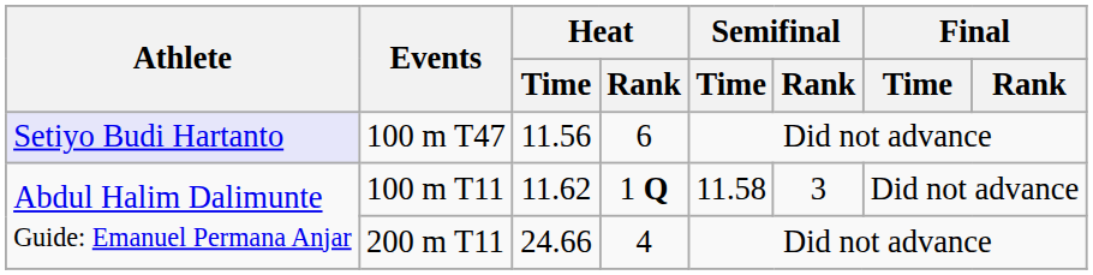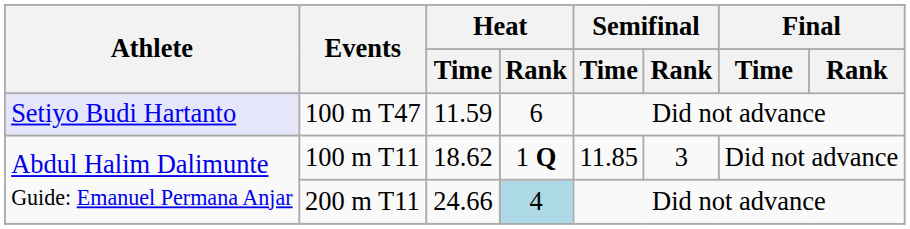 <table class=wikitable style="text-align: center; font-size:90%">
 <tr>
 <th rowspan="2">Athlete</th>
 <th rowspan="2">Events</th>
 <th colspan="2">Heat</th>
 <th colspan="2">Semifinal</th>
 <th colspan="2">Final</th>
 </tr>
 <tr>
 <th>Time</th>
 <th>Rank</th>
 <th>Time</th>
 <th>Rank</th>
 <th>Time</th>
 <th>Rank</th>
 </tr>
 <tr align=center>
 <td align=left style="background: lavender;"><a href='#'>Setiyo Budi Hartanto</a></td>
 <td align=left>100 m T47</td>
-<td>11.56</td>
+<td>11.59</td>
 <td>6</td>
 <td colspan=4>Did not advance</td>
 </tr>
 <tr align=center>
 <td align=left rowspan=2><a href='#'>Abdul Halim Dalimunte</a><br><small>Guide: <a href='#'>Emanuel Permana Anjar</a></small></td>
 <td align=left>100 m T11</td>
-<td>11.62</td>
+<td>18.62</td>
 <td>1 <strong>Q</strong></td>
-<td>11.58</td>
+<td>11.85</td>
 <td>3</td>
 <td colspan=2>Did not advance</td>
 </tr>
 <tr>
 <td align=left>200 m T11</td>
 <td>24.66</td>
-<td>4</td>
+<td style="background: lightblue;">4</td>
 <td colspan=4>Did not advance</td>
 </tr>
 </table>
